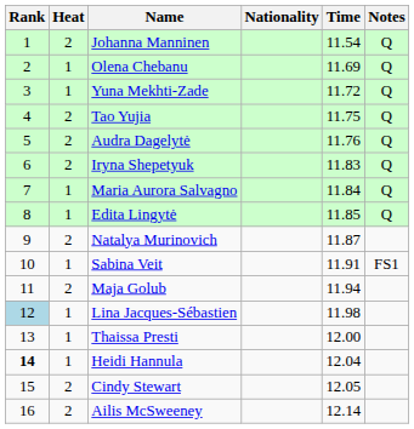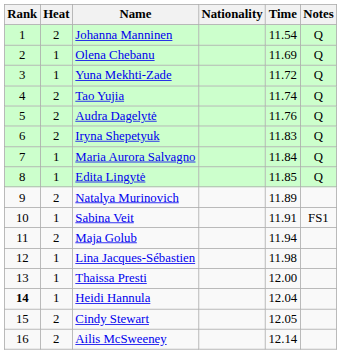 <table class="wikitable sortable" style="text-align:center">
 <tr>
 <th>Rank</th>
 <th>Heat</th>
 <th>Name</th>
 <th>Nationality</th>
 <th>Time</th>
 <th>Notes</th>
 </tr>
 <tr bgcolor=ccffcc>
 <td>1</td>
 <td>2</td>
 <td align=left><a href='#'>Johanna Manninen</a></td>
 <td align=left></td>
 <td>11.54</td>
 <td>Q</td>
 </tr>
 <tr bgcolor=ccffcc>
 <td>2</td>
 <td>1</td>
 <td align=left><a href='#'>Olena Chebanu</a></td>
 <td align=left></td>
 <td>11.69</td>
 <td>Q</td>
 </tr>
 <tr bgcolor=ccffcc>
 <td>3</td>
 <td>1</td>
 <td align=left><a href='#'>Yuna Mekhti-Zade</a></td>
 <td align=left></td>
 <td>11.72</td>
 <td>Q</td>
 </tr>
 <tr bgcolor=ccffcc>
 <td>4</td>
 <td>2</td>
 <td align=left><a href='#'>Tao Yujia</a></td>
 <td align=left></td>
-<td>11.75</td>
+<td>11.74</td>
 <td>Q</td>
 </tr>
 <tr bgcolor=ccffcc>
 <td>5</td>
 <td>2</td>
 <td align=left><a href='#'>Audra Dagelytė</a></td>
 <td align=left></td>
 <td>11.76</td>
 <td>Q</td>
 </tr>
 <tr bgcolor=ccffcc>
 <td>6</td>
 <td>2</td>
 <td align=left><a href='#'>Iryna Shepetyuk</a></td>
 <td align=left></td>
 <td>11.83</td>
 <td>Q</td>
 </tr>
 <tr bgcolor=ccffcc>
 <td>7</td>
 <td>1</td>
 <td align=left><a href='#'>Maria Aurora Salvagno</a></td>
 <td align=left></td>
 <td>11.84</td>
 <td>Q</td>
 </tr>
 <tr bgcolor=ccffcc>
 <td>8</td>
 <td>1</td>
 <td align=left><a href='#'>Edita Lingytė</a></td>
 <td align=left></td>
 <td>11.85</td>
 <td>Q</td>
 </tr>
 <tr>
 <td>9</td>
 <td>2</td>
 <td align=left><a href='#'>Natalya Murinovich</a></td>
 <td align=left></td>
-<td>11.87</td>
+<td>11.89</td>
 <td></td>
 </tr>
 <tr>
 <td>10</td>
 <td>1</td>
 <td align=left><a href='#'>Sabina Veit</a></td>
 <td align=left></td>
 <td>11.91</td>
 <td>FS1</td>
 </tr>
 <tr>
 <td>11</td>
 <td>2</td>
 <td align=left><a href='#'>Maja Golub</a></td>
 <td align=left></td>
 <td>11.94</td>
 <td></td>
 </tr>
 <tr>
-<td style="background: lightblue;">12</td>
+<td>12</td>
 <td>1</td>
 <td align=left><a href='#'>Lina Jacques-Sébastien</a></td>
 <td align=left></td>
 <td>11.98</td>
 <td></td>
 </tr>
 <tr>
 <td>13</td>
 <td>1</td>
 <td align=left><a href='#'>Thaissa Presti</a></td>
 <td align=left></td>
 <td>12.00</td>
 <td></td>
 </tr>
 <tr>
 <td><strong>14</strong></td>
 <td>1</td>
 <td align=left><a href='#'>Heidi Hannula</a></td>
 <td align=left></td>
 <td>12.04</td>
 <td></td>
 </tr>
 <tr>
 <td>15</td>
 <td>2</td>
 <td align=left><a href='#'>Cindy Stewart</a></td>
 <td align=left></td>
 <td>12.05</td>
 <td></td>
 </tr>
 <tr>
 <td>16</td>
 <td>2</td>
 <td align=left><a href='#'>Ailis McSweeney</a></td>
 <td align=left></td>
 <td>12.14</td>
 <td></td>
 </tr>
 </table>
